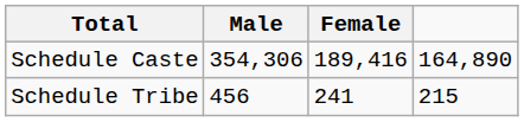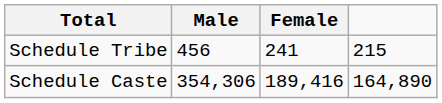 <table class="wikitable">
 <tr>
 <th>Total</th>
 <th>Male</th>
 <th>Female</th>
 </tr>
 <tr>
+<td>Schedule Tribe</td>
+<td>456</td>
+<td>241</td>
+<td>215</td>
+</tr>
+<tr>
 <td>Schedule Caste</td>
 <td>354,306</td>
 <td>189,416</td>
 <td>164,890</td>
 </tr>
-<tr>
-<td>Schedule Tribe</td>
-<td>456</td>
-<td>241</td>
-<td>215</td>
-</tr>
 </table>
